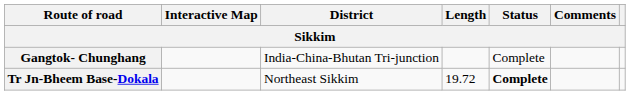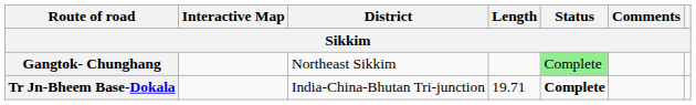 <table class="wikitable sortable plainrowheaders" border="1">
 <tr>
 <th>Route of road</th>
 <th>Interactive Map</th>
 <th>District</th>
 <th>Length</th>
 <th>Status</th>
 <th>Comments</th>
 <th></th>
 </tr>
 <tr>
 <th colspan="7">Sikkim</th>
 </tr>
 <tr>
 <th>Gangtok- Chunghang</th>
 <td></td>
-<td>India-China-Bhutan Tri-junction</td>
+<td>Northeast Sikkim</td>
 <td></td>
-<td>Complete</td>
+<td style="background: lightgreen;">Complete</td>
 <td></td>
 <td></td>
 </tr>
 <tr>
 <th>Tr Jn-Bheem Base-<a href='#'>Dokala</a></th>
 <td></td>
-<td>Northeast Sikkim</td>
-<td>19.72</td>
+<td>India-China-Bhutan Tri-junction</td>
+<td>19.71</td>
 <td><strong>Complete</strong></td>
 <td></td>
 <td></td>
 </tr>
 </table>
